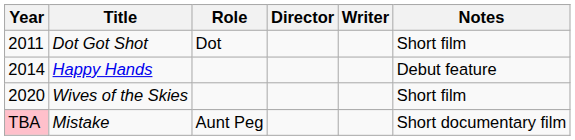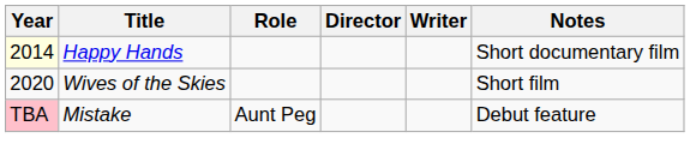 <table class="wikitable">
 <tr>
 <th>Year</th>
 <th>Title</th>
 <th>Role</th>
 <th>Director</th>
 <th>Writer</th>
 <th>Notes</th>
 </tr>
 <tr>
-<td>2011</td>
-<td><em>Dot Got Shot</em></td>
-<td>Dot</td>
-<td></td>
-<td></td>
-<td>Short film</td>
-</tr>
-<tr>
-<td>2014</td>
+<td style="background: lightyellow;">2014</td>
 <td><em><a href='#'>Happy Hands</a></em></td>
 <td></td>
 <td></td>
 <td></td>
-<td>Debut feature</td>
+<td>Short documentary film</td>
 </tr>
 <tr>
 <td>2020</td>
 <td><em>Wives of the Skies</em></td>
 <td></td>
 <td></td>
 <td></td>
 <td>Short film</td>
 </tr>
 <tr>
 <td style="background: pink;">TBA</td>
 <td><em>Mistake</em></td>
 <td>Aunt Peg</td>
 <td></td>
 <td></td>
-<td>Short documentary film</td>
+<td>Debut feature</td>
 </tr>
 </table>
